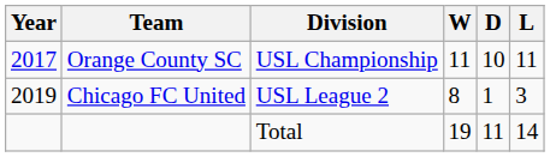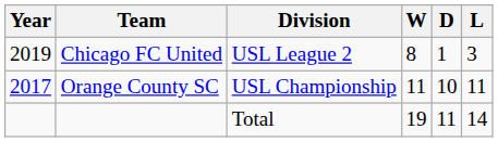 <table class="wikitable">
 <tr>
 <th>Year</th>
 <th>Team</th>
 <th>Division</th>
 <th>W</th>
 <th>D</th>
 <th>L</th>
 </tr>
 <tr>
+<td>2019</td>
+<td><a href='#'>Chicago FC United</a></td>
+<td><a href='#'>USL League 2</a></td>
+<td>8</td>
+<td>1</td>
+<td>3</td>
+</tr>
+<tr>
 <td><a href='#'>2017</a></td>
 <td><a href='#'>Orange County SC</a></td>
 <td><a href='#'>USL Championship</a></td>
 <td>11</td>
 <td>10</td>
 <td>11</td>
-</tr>
-<tr>
-<td>2019</td>
-<td><a href='#'>Chicago FC United</a></td>
-<td><a href='#'>USL League 2</a></td>
-<td>8</td>
-<td>1</td>
-<td>3</td>
 </tr>
 <tr>
 <td></td>
 <td></td>
 <td>Total</td>
 <td>19</td>
 <td>11</td>
 <td>14</td>
 </tr>
 </table>
